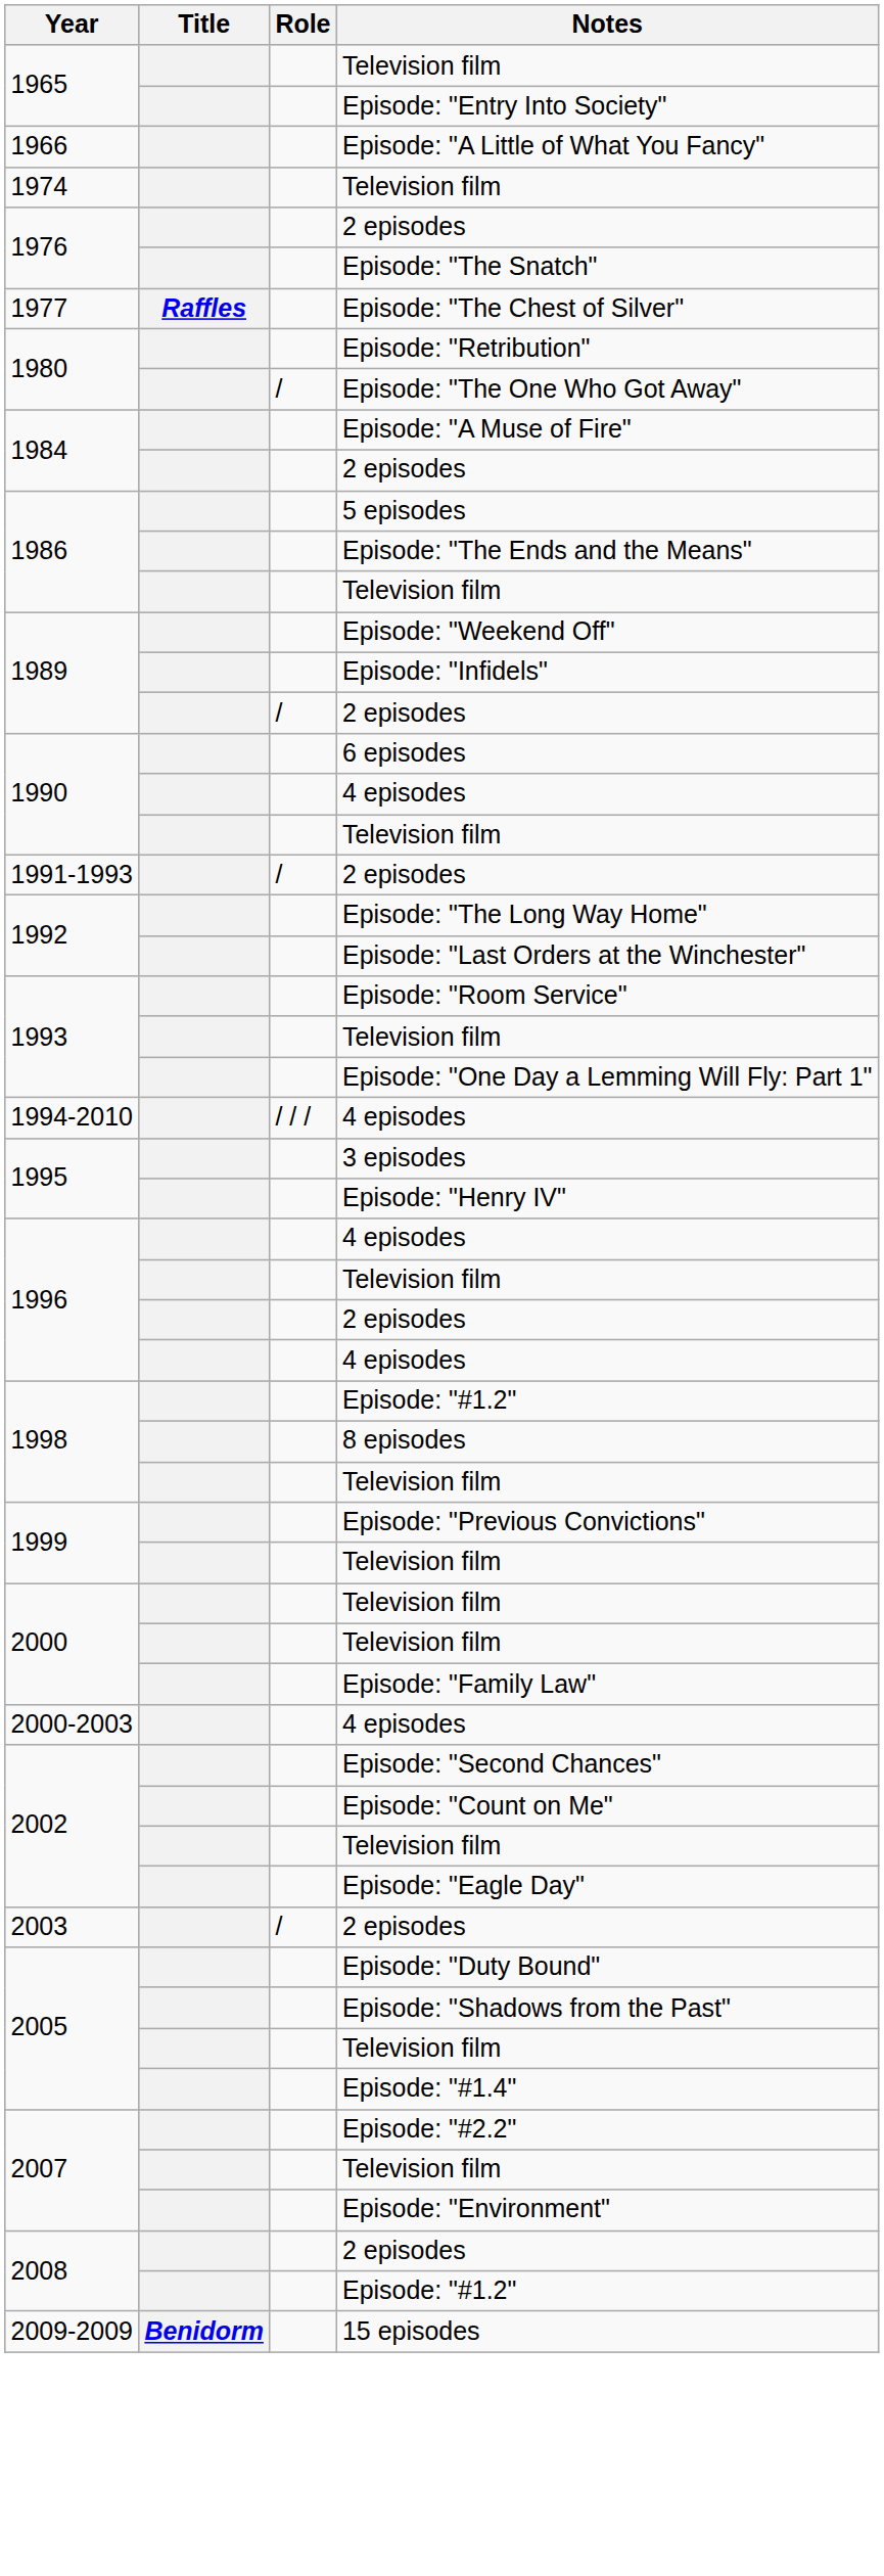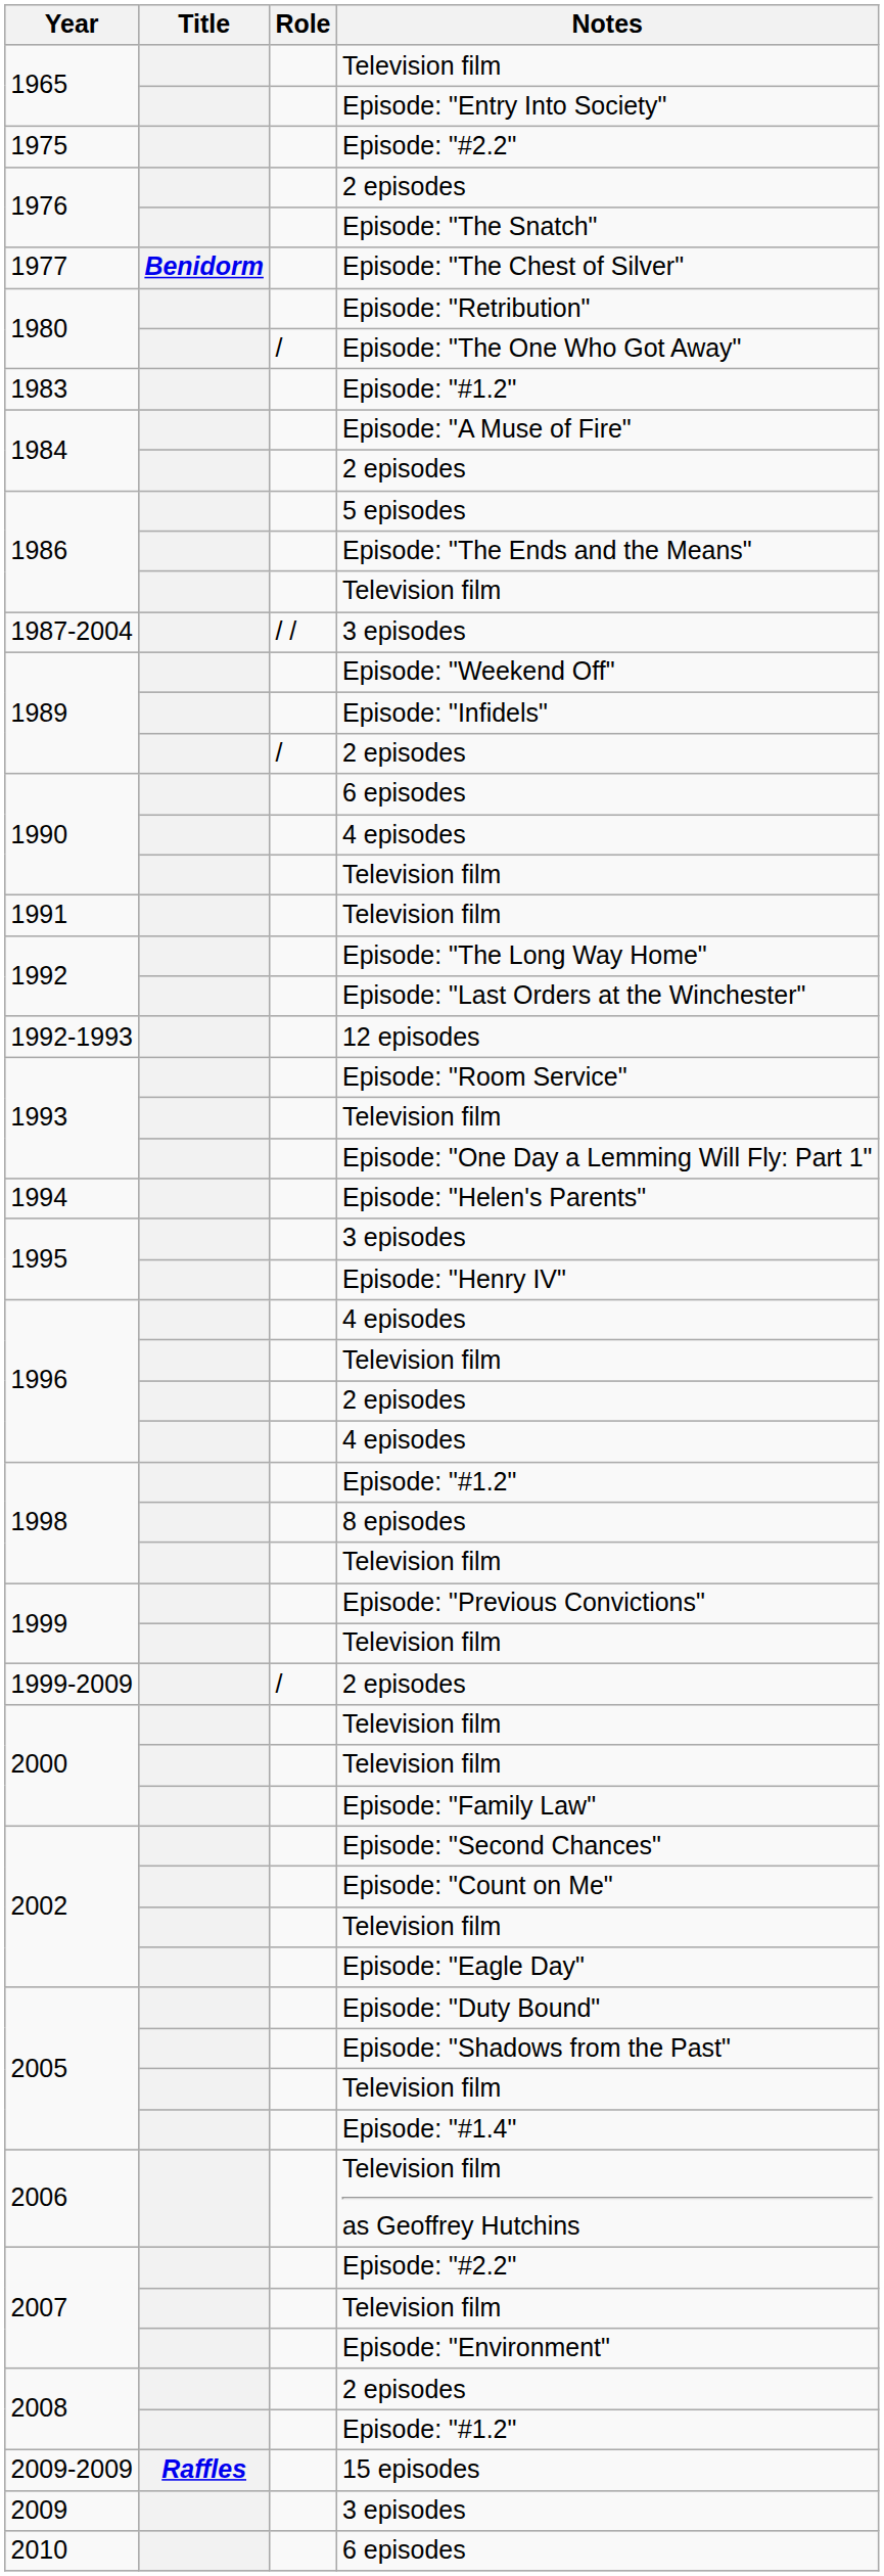 <table class="wikitable sortable plainrowheaders">
 <tr>
 <th scope="col">Year</th>
 <th scope="col">Title</th>
 <th scope="col">Role</th>
 <th scope="col" class="unsortable">Notes</th>
 </tr>
 <tr>
 <td rowspan="2">1965</td>
 <th scope="row"><em></em></th>
 <td></td>
 <td>Television film</td>
 </tr>
 <tr>
 <th scope="row"><em></em></th>
 <td></td>
 <td>Episode: "Entry Into Society"</td>
 </tr>
 <tr>
-<td>1966</td>
+<td>1975</td>
 <th scope="row"><em></em></th>
 <td></td>
-<td>Episode: "A Little of What You Fancy"</td>
-</tr>
-<tr>
-<td>1974</td>
-<th scope="row"><em></em></th>
-<td></td>
-<td>Television film</td>
+<td>Episode: "#2.2"</td>
 </tr>
 <tr>
 <td rowspan="2">1976</td>
 <th scope="row"><em></em></th>
 <td></td>
 <td>2 episodes</td>
 </tr>
 <tr>
 <th scope="row"><em></em></th>
 <td></td>
 <td>Episode: "The Snatch"</td>
 </tr>
 <tr>
 <td>1977</td>
-<th scope="row"><em><a href='#'>Raffles</a></em></th>
+<th scope="row"><em><a href='#'>Benidorm</a></em></th>
 <td></td>
 <td>Episode: "The Chest of Silver"</td>
 </tr>
 <tr>
 <td rowspan="2">1980</td>
 <th scope="row"><em></em></th>
 <td></td>
 <td>Episode: "Retribution"</td>
 </tr>
 <tr>
 <th scope="row"><em></em></th>
 <td> / </td>
 <td>Episode: "The One Who Got Away"</td>
+</tr>
+<tr>
+<td>1983</td>
+<th scope="row"><em></em></th>
+<td></td>
+<td>Episode: "#1.2"</td>
 </tr>
 <tr>
 <td rowspan="2">1984</td>
 <th scope="row"><em></em></th>
 <td></td>
 <td>Episode: "A Muse of Fire"</td>
 </tr>
 <tr>
 <th scope="row"><em></em></th>
 <td></td>
 <td>2 episodes</td>
 </tr>
 <tr>
 <td rowspan="3">1986</td>
 <th scope="row"><em></em></th>
 <td></td>
 <td>5 episodes</td>
 </tr>
 <tr>
 <th scope="row"><em></em></th>
 <td></td>
 <td>Episode: "The Ends and the Means"</td>
 </tr>
 <tr>
 <th scope="row"><em></em></th>
 <td></td>
 <td>Television film</td>
+</tr>
+<tr>
+<td>1987-2004</td>
+<th scope="row"><em></em></th>
+<td> /  / </td>
+<td>3 episodes</td>
 </tr>
 <tr>
 <td rowspan="3">1989</td>
 <th scope="row"><em></em></th>
 <td></td>
 <td>Episode: "Weekend Off"</td>
 </tr>
 <tr>
 <th scope="row"><em></em></th>
 <td></td>
 <td>Episode: "Infidels"</td>
 </tr>
 <tr>
 <th scope="row"><em></em></th>
 <td> / </td>
 <td>2 episodes</td>
 </tr>
 <tr>
 <td rowspan="3">1990</td>
 <th scope="row"><em></em></th>
 <td></td>
 <td>6 episodes</td>
 </tr>
 <tr>
 <th scope="row"><em></em></th>
 <td></td>
 <td>4 episodes</td>
 </tr>
 <tr>
 <th scope="row"><em></em></th>
 <td></td>
 <td>Television film</td>
 </tr>
 <tr>
-<td>1991-1993</td>
+<td>1991</td>
 <th scope="row"><em></em></th>
-<td> / </td>
-<td>2 episodes</td>
+<td></td>
+<td>Television film</td>
 </tr>
 <tr>
 <td rowspan="2">1992</td>
 <th scope="row"><em></em></th>
 <td></td>
 <td>Episode: "The Long Way Home"</td>
 </tr>
 <tr>
 <th scope="row"><em></em></th>
 <td></td>
 <td>Episode: "Last Orders at the Winchester"</td>
+</tr>
+<tr>
+<td>1992-1993</td>
+<th scope="row"><em></em></th>
+<td></td>
+<td>12 episodes</td>
 </tr>
 <tr>
 <td rowspan="3">1993</td>
 <th scope="row"><em></em></th>
 <td></td>
 <td>Episode: "Room Service"</td>
 </tr>
 <tr>
 <th scope="row"><em></em></th>
 <td></td>
 <td>Television film</td>
 </tr>
 <tr>
 <th scope="row"><em></em></th>
 <td></td>
 <td>Episode: "One Day a Lemming Will Fly: Part 1"</td>
 </tr>
 <tr>
-<td>1994-2010</td>
+<td>1994</td>
 <th scope="row"><em></em></th>
-<td> /  /  / </td>
-<td>4 episodes</td>
+<td></td>
+<td>Episode: "Helen's Parents"</td>
 </tr>
 <tr>
 <td rowspan="2">1995</td>
 <th scope="row" align="left"><em></em></th>
 <td></td>
 <td>3 episodes</td>
 </tr>
 <tr>
 <th scope="row"><em></em></th>
 <td></td>
 <td>Episode: "Henry IV"</td>
 </tr>
 <tr>
 <td rowspan="4">1996</td>
 <th scope="row"><em></em></th>
 <td></td>
 <td>4 episodes</td>
 </tr>
 <tr>
 <th scope="row"><em></em></th>
 <td></td>
 <td>Television film</td>
 </tr>
 <tr>
 <th scope="row"><em></em></th>
 <td></td>
 <td>2 episodes</td>
 </tr>
 <tr>
 <th scope="row"><em></em></th>
 <td></td>
 <td>4 episodes</td>
 </tr>
 <tr>
 <td rowspan="3">1998</td>
 <th scope="row"><em></em></th>
 <td></td>
 <td>Episode: "#1.2"</td>
 </tr>
 <tr>
 <th scope="row"><em></em></th>
 <td></td>
 <td>8 episodes</td>
 </tr>
 <tr>
 <th scope="row"><em></em></th>
 <td></td>
 <td>Television film</td>
 </tr>
 <tr>
 <td rowspan="2">1999</td>
 <th scope="row"><em></em></th>
 <td></td>
 <td>Episode: "Previous Convictions"</td>
 </tr>
 <tr>
 <th scope="row" align="left"><em></em></th>
 <td></td>
 <td style=text-align:left;>Television film</td>
 </tr>
 <tr>
+<td>1999-2009</td>
+<th scope="row"><em></em></th>
+<td> / </td>
+<td>2 episodes</td>
+</tr>
+<tr>
 <td rowspan="3">2000</td>
 <th scope="row"><em></em></th>
 <td></td>
 <td>Television film</td>
 </tr>
 <tr>
 <th scope="row"><em></em></th>
 <td></td>
 <td>Television film</td>
 </tr>
 <tr>
 <th scope="row"><em></em></th>
 <td></td>
 <td>Episode: "Family Law"</td>
-</tr>
-<tr>
-<td>2000-2003</td>
-<th scope="row"><em></em></th>
-<td></td>
-<td>4 episodes</td>
 </tr>
 <tr>
 <td rowspan="4">2002</td>
 <th scope="row"><em></em></th>
 <td></td>
 <td>Episode: "Second Chances"</td>
 </tr>
 <tr>
 <th scope="row"><em></em></th>
 <td></td>
 <td style=text-align:left;>Episode: "Count on Me"</td>
 </tr>
 <tr>
 <th scope="row"><em></em></th>
 <td></td>
 <td>Television film</td>
 </tr>
 <tr>
 <th scope="row"><em></em></th>
 <td></td>
 <td>Episode: "Eagle Day"</td>
 </tr>
 <tr>
-<td>2003</td>
-<th scope="row"><em></em></th>
-<td> / </td>
-<td>2 episodes</td>
-</tr>
-<tr>
 <td rowspan="4">2005</td>
 <th scope="row"><em></em></th>
 <td></td>
 <td>Episode: "Duty Bound"</td>
 </tr>
 <tr>
 <th scope="row"><em></em></th>
 <td></td>
 <td>Episode: "Shadows from the Past"</td>
 </tr>
 <tr>
 <th scope="row"><em></em></th>
 <td></td>
 <td>Television film</td>
 </tr>
 <tr>
 <th scope="row"><em></em></th>
 <td></td>
 <td>Episode: "#1.4"</td>
+</tr>
+<tr>
+<td>2006</td>
+<th scope="row"><em></em></th>
+<td></td>
+<td>Television film<hr>as Geoffrey Hutchins</td>
 </tr>
 <tr>
 <td rowspan="3">2007</td>
 <th scope="row"><em></em></th>
 <td></td>
 <td>Episode: "#2.2"</td>
 </tr>
 <tr>
 <th scope="row"><em></em></th>
 <td></td>
 <td>Television film</td>
 </tr>
 <tr>
 <th scope="row"><em></em></th>
 <td></td>
 <td>Episode: "Environment"</td>
 </tr>
 <tr>
 <td rowspan="2">2008</td>
 <th scope="row"><em></em></th>
 <td></td>
 <td>2 episodes</td>
 </tr>
 <tr>
 <th scope="row"><em></em></th>
 <td></td>
 <td>Episode: "#1.2"</td>
 </tr>
 <tr>
 <td>2009-2009</td>
-<th scope="row"><em><a href='#'>Benidorm</a></em></th>
+<th scope="row"><em><a href='#'>Raffles</a></em></th>
 <td></td>
 <td>15 episodes</td>
 </tr>
+<tr>
+<td>2009</td>
+<th scope="row"><em></em></th>
+<td></td>
+<td>3 episodes</td>
+</tr>
+<tr>
+<td>2010</td>
+<th scope="row"><em></em></th>
+<td></td>
+<td>6 episodes</td>
+</tr>
 </table>
